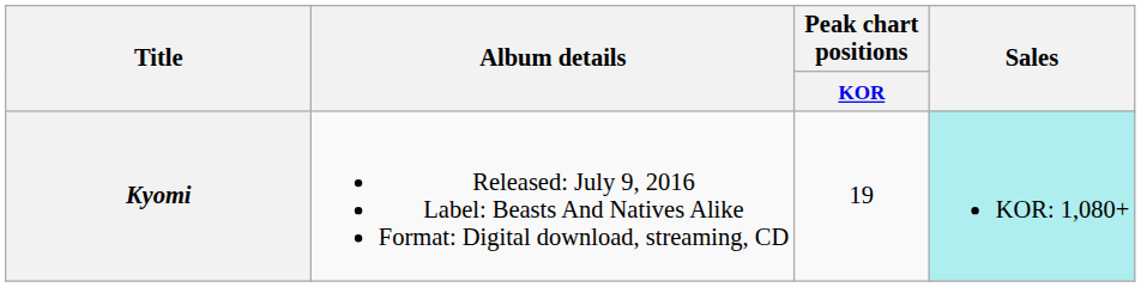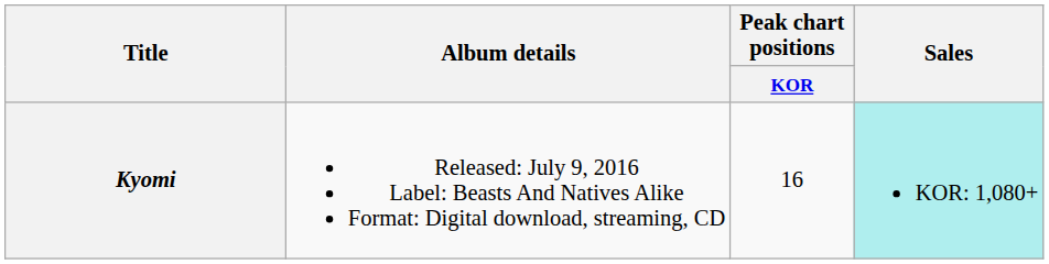 <table class="wikitable plainrowheaders" style="text-align:center;">
 <tr>
 <th scope="col" rowspan="2" style="width:12em;">Title</th>
 <th scope="col" rowspan="2">Album details</th>
 <th scope="col" colspan="1" style="width:5em;">Peak chart positions</th>
 <th scope="col" rowspan="2">Sales</th>
 </tr>
 <tr>
 <th><small><a href='#'>KOR</a></small><br></th>
 </tr>
 <tr>
 <th scope="row"><em>Kyomi</em></th>
 <td><br><ul><li>Released: July 9, 2016</li><li>Label: Beasts And Natives Alike</li><li>Format: Digital download, streaming, CD</li></ul></td>
-<td>19</td>
+<td>16</td>
 <td style="background: paleturquoise;"><br><ul><li>KOR: 1,080+</li></ul></td>
 </tr>
 </table>
